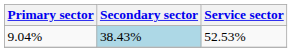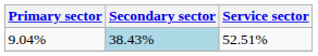 <table class="wikitable" border="1">
 <tr>
 <th><a href='#'>Primary sector</a></th>
 <th><a href='#'>Secondary sector</a></th>
 <th><a href='#'>Service sector</a></th>
 </tr>
 <tr>
 <td>9.04%</td>
 <td style="background: lightblue;">38.43%</td>
-<td>52.53%</td>
+<td>52.51%</td>
 </tr>
 <tr>
 </tr>
 </table>
